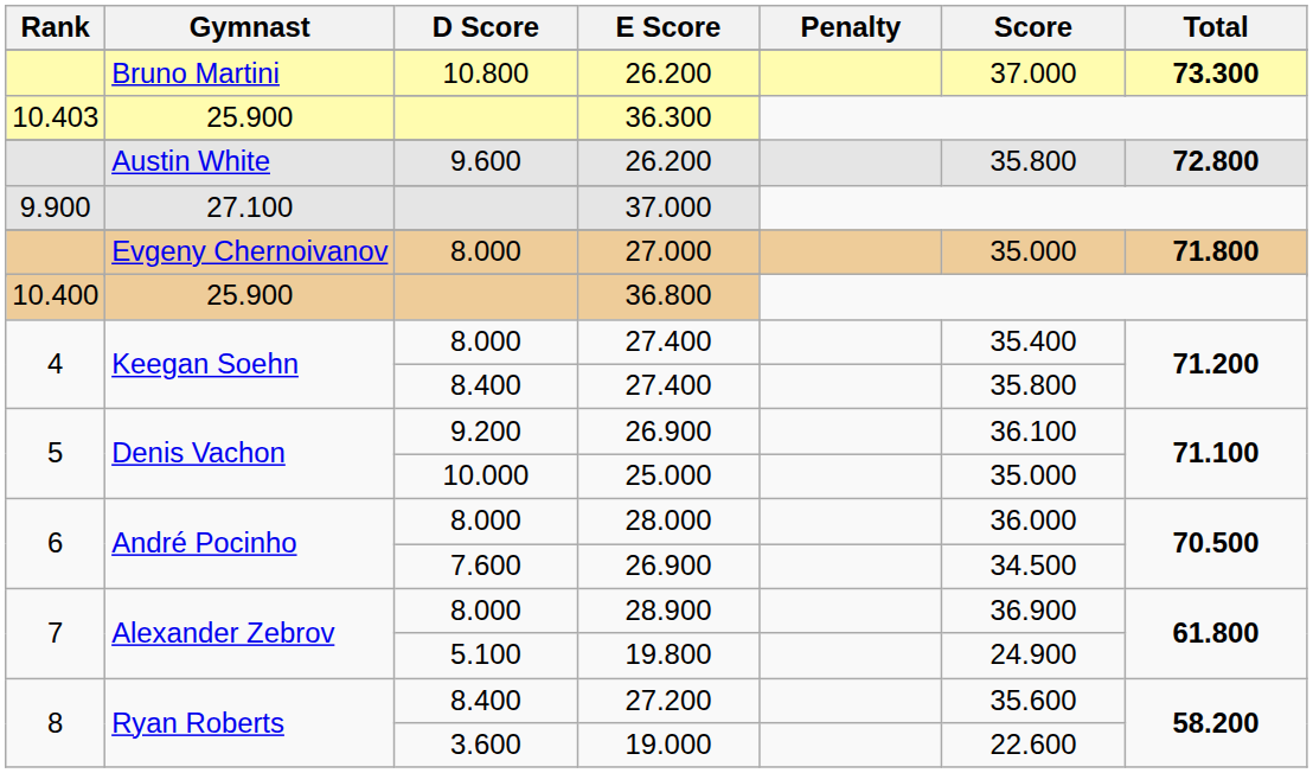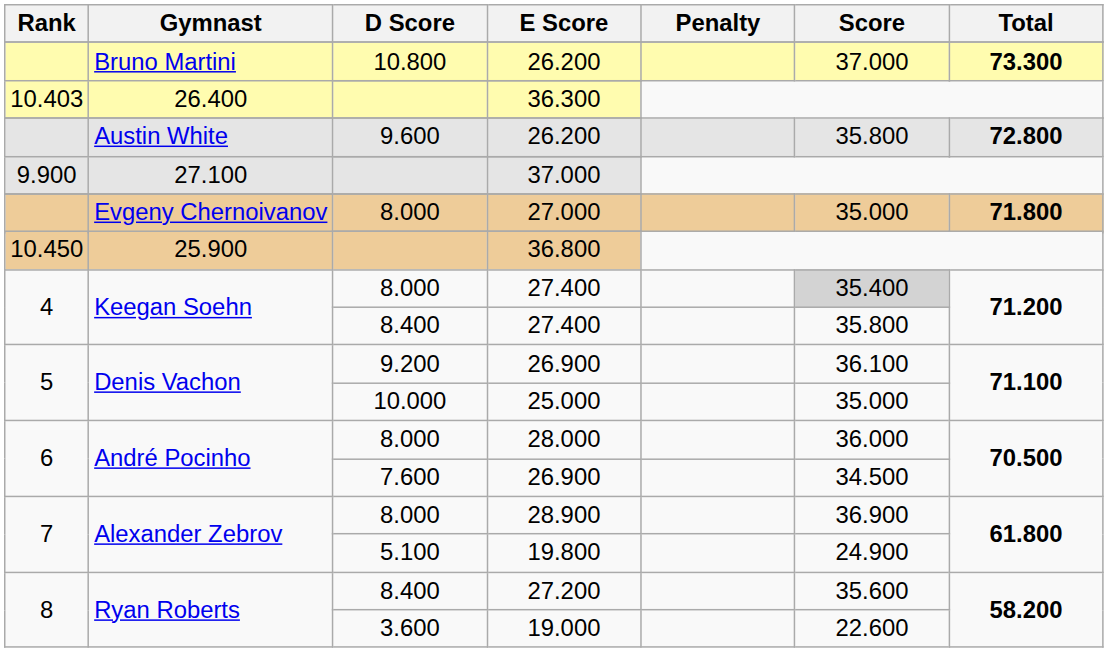 <table class="wikitable" style="text-align:center">
 <tr>
 <th>Rank</th>
 <th>Gymnast</th>
 <th style="width:6em">D Score</th>
 <th style="width:6em">E Score</th>
 <th style="width:6em">Penalty</th>
 <th style="width:6em">Score</th>
 <th style="width:6em">Total</th>
 </tr>
 <tr>
 </tr>
 <tr style="background:#fffcaf;">
 <td rowspan=2></td>
 <td rowspan=2 align=left> <a href='#'>Bruno Martini</a></td>
 <td>10.800</td>
 <td>26.200</td>
 <td></td>
 <td>37.000</td>
 <td rowspan=2><strong>73.300</strong></td>
 </tr>
 <tr>
 </tr>
 <tr style="background:#fffcaf;">
 <td>10.403</td>
-<td>25.900</td>
+<td>26.400</td>
 <td></td>
 <td>36.300</td>
 </tr>
 <tr>
 </tr>
 <tr style="background:#e5e5e5;">
 <td rowspan=2></td>
 <td rowspan=2 align=left> <a href='#'>Austin White</a></td>
 <td>9.600</td>
 <td>26.200</td>
 <td></td>
 <td>35.800</td>
 <td rowspan=2><strong>72.800</strong></td>
 </tr>
 <tr>
 </tr>
 <tr style="background:#e5e5e5;">
 <td>9.900</td>
 <td>27.100</td>
 <td></td>
 <td>37.000</td>
 </tr>
 <tr>
 </tr>
 <tr style="background:#ec9;">
 <td rowspan=2></td>
 <td rowspan=2 align=left> <a href='#'>Evgeny Chernoivanov</a></td>
 <td>8.000</td>
 <td>27.000</td>
 <td></td>
 <td>35.000</td>
 <td rowspan=2><strong>71.800</strong></td>
 </tr>
 <tr>
 </tr>
 <tr style="background:#ec9;">
-<td>10.400</td>
+<td>10.450</td>
 <td>25.900</td>
 <td></td>
 <td>36.800</td>
 </tr>
 <tr>
 <td rowspan=2>4</td>
 <td rowspan=2 align=left> <a href='#'>Keegan Soehn</a></td>
 <td>8.000</td>
 <td>27.400</td>
 <td></td>
-<td>35.400</td>
+<td style="background: lightgrey;">35.400</td>
 <td rowspan=2><strong>71.200</strong></td>
 </tr>
 <tr>
 <td>8.400</td>
 <td>27.400</td>
 <td></td>
 <td>35.800</td>
 </tr>
 <tr>
 <td rowspan=2>5</td>
 <td rowspan=2 align=left> <a href='#'>Denis Vachon</a></td>
 <td>9.200</td>
 <td>26.900</td>
 <td></td>
 <td>36.100</td>
 <td rowspan=2><strong>71.100</strong></td>
 </tr>
 <tr>
 <td>10.000</td>
 <td>25.000</td>
 <td></td>
 <td>35.000</td>
 </tr>
 <tr>
 <td rowspan=2>6</td>
 <td rowspan=2 align=left> <a href='#'>André Pocinho</a></td>
 <td>8.000</td>
 <td>28.000</td>
 <td></td>
 <td>36.000</td>
 <td rowspan=2><strong>70.500</strong></td>
 </tr>
 <tr>
 <td>7.600</td>
 <td>26.900</td>
 <td></td>
 <td>34.500</td>
 </tr>
 <tr>
 <td rowspan=2>7</td>
 <td rowspan=2 align=left> <a href='#'>Alexander Zebrov</a></td>
 <td>8.000</td>
 <td>28.900</td>
 <td></td>
 <td>36.900</td>
 <td rowspan=2><strong>61.800</strong></td>
 </tr>
 <tr>
 <td>5.100</td>
 <td>19.800</td>
 <td></td>
 <td>24.900</td>
 </tr>
 <tr>
 <td rowspan=2>8</td>
 <td rowspan=2 align=left> <a href='#'>Ryan Roberts</a></td>
 <td>8.400</td>
 <td>27.200</td>
 <td></td>
 <td>35.600</td>
 <td rowspan=2><strong>58.200</strong></td>
 </tr>
 <tr>
 <td>3.600</td>
 <td>19.000</td>
 <td></td>
 <td>22.600</td>
 </tr>
 </table>
